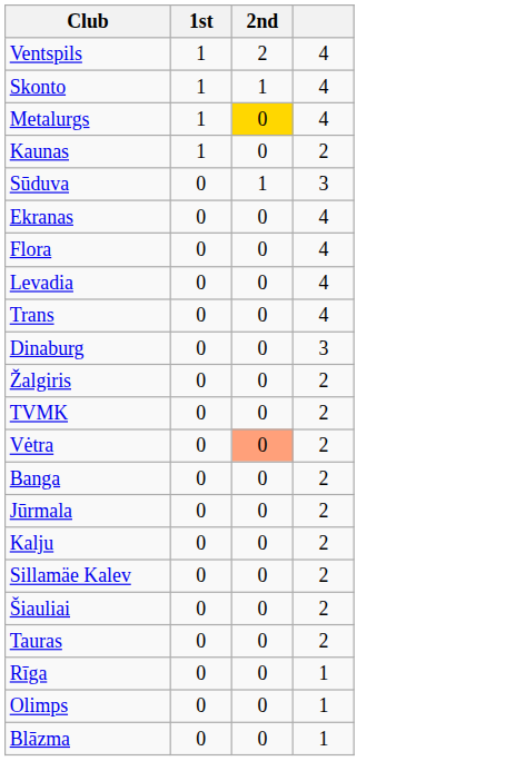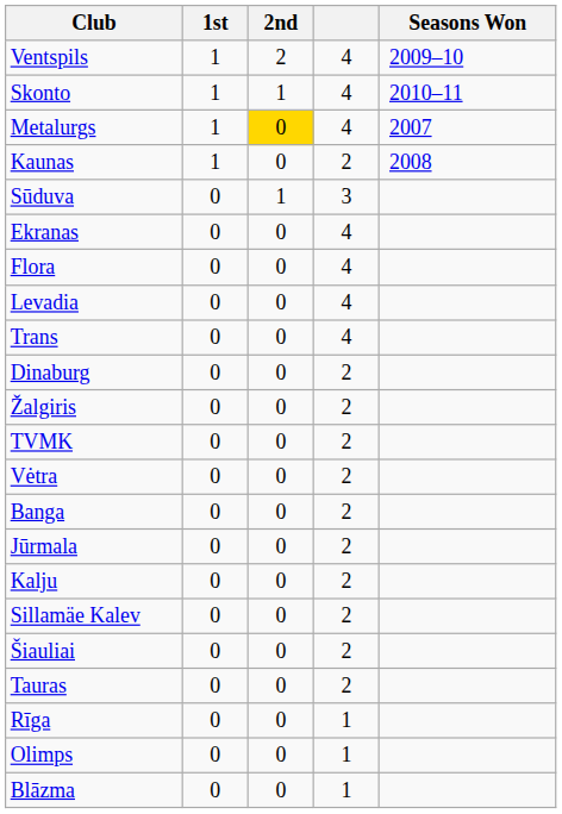 <table class="wikitable" style="font-size:95%;text-align:center;">
 <tr>
 <th width=120>Club</th>
 <th width=40>1st</th>
 <th width=40>2nd</th>
 <th width=40></th>
+<th width=120>Seasons Won</th>
 </tr>
 <tr>
 <td align=left> <a href='#'>Ventspils</a></td>
 <td>1</td>
 <td>2</td>
 <td>4</td>
+<td align=left> <a href='#'>2009–10</a></td>
 </tr>
 <tr>
 <td align=left> <a href='#'>Skonto</a></td>
 <td>1</td>
 <td>1</td>
 <td>4</td>
+<td align=left> <a href='#'>2010–11</a></td>
 </tr>
 <tr>
 <td align=left> <a href='#'>Metalurgs</a></td>
 <td>1</td>
 <td style="background: gold;">0</td>
 <td>4</td>
+<td align=left> <a href='#'>2007</a></td>
 </tr>
 <tr>
 <td align=left> <a href='#'>Kaunas</a></td>
 <td>1</td>
 <td>0</td>
 <td>2</td>
+<td align=left> <a href='#'>2008</a></td>
 </tr>
 <tr>
 <td align=left> <a href='#'>Sūduva</a></td>
 <td>0</td>
 <td>1</td>
 <td>3</td>
+<td align=left> </td>
 </tr>
 <tr>
 <td align=left> <a href='#'>Ekranas</a></td>
 <td>0</td>
 <td>0</td>
 <td>4</td>
+<td align=left> </td>
 </tr>
 <tr>
 <td align=left> <a href='#'>Flora</a></td>
 <td>0</td>
 <td>0</td>
 <td>4</td>
+<td align=left> </td>
 </tr>
 <tr>
 <td align=left> <a href='#'>Levadia</a></td>
 <td>0</td>
 <td>0</td>
 <td>4</td>
+<td align=left> </td>
 </tr>
 <tr>
 <td align=left> <a href='#'>Trans</a></td>
 <td>0</td>
 <td>0</td>
 <td>4</td>
+<td align=left> </td>
 </tr>
 <tr>
 <td align=left> <a href='#'>Dinaburg</a></td>
 <td>0</td>
 <td>0</td>
-<td>3</td>
+<td>2</td>
+<td align=left> </td>
 </tr>
 <tr>
 <td align=left> <a href='#'>Žalgiris</a></td>
 <td>0</td>
 <td>0</td>
 <td>2</td>
+<td align=left> </td>
 </tr>
 <tr>
 <td align=left> <a href='#'>TVMK</a></td>
 <td>0</td>
 <td>0</td>
 <td>2</td>
+<td align=left> </td>
 </tr>
 <tr>
 <td align=left> <a href='#'>Vėtra</a></td>
 <td>0</td>
-<td style="background: lightsalmon;">0</td>
+<td>0</td>
 <td>2</td>
+<td align=left> </td>
 </tr>
 <tr>
 <td align=left> <a href='#'>Banga</a></td>
 <td>0</td>
 <td>0</td>
 <td>2</td>
+<td align=left> </td>
 </tr>
 <tr>
 <td align=left> <a href='#'>Jūrmala</a></td>
 <td>0</td>
 <td>0</td>
 <td>2</td>
+<td align=left> </td>
 </tr>
 <tr>
 <td align=left> <a href='#'>Kalju</a></td>
 <td>0</td>
 <td>0</td>
 <td>2</td>
+<td align=left> </td>
 </tr>
 <tr>
 <td align=left> <a href='#'>Sillamäe Kalev</a></td>
 <td>0</td>
 <td>0</td>
 <td>2</td>
+<td align=left> </td>
 </tr>
 <tr>
 <td align=left> <a href='#'>Šiauliai</a></td>
 <td>0</td>
 <td>0</td>
 <td>2</td>
+<td align=left> </td>
 </tr>
 <tr>
 <td align=left> <a href='#'>Tauras</a></td>
 <td>0</td>
 <td>0</td>
 <td>2</td>
+<td align=left> </td>
 </tr>
 <tr>
 <td align=left> <a href='#'>Rīga</a></td>
 <td>0</td>
 <td>0</td>
 <td>1</td>
+<td align=left> </td>
 </tr>
 <tr>
 <td align=left> <a href='#'>Olimps</a></td>
 <td>0</td>
 <td>0</td>
 <td>1</td>
+<td align=left> </td>
 </tr>
 <tr>
 <td align=left> <a href='#'>Blāzma</a></td>
 <td>0</td>
 <td>0</td>
 <td>1</td>
+<td align=left> </td>
 </tr>
 </table>
